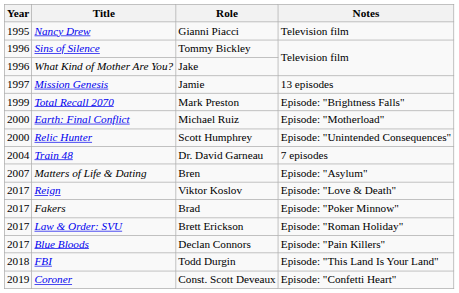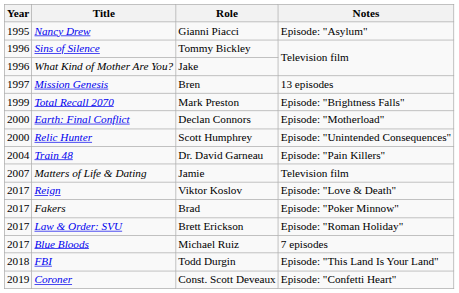 <table class="wikitable sortable">
 <tr>
 <th>Year</th>
 <th>Title</th>
 <th>Role</th>
 <th>Notes</th>
 </tr>
 <tr>
 <td>1995</td>
 <td><a href='#'><em>Nancy Drew</em></a></td>
 <td>Gianni Piacci</td>
-<td>Television film</td>
+<td>Episode: "Asylum"</td>
 </tr>
 <tr>
 <td>1996</td>
 <td><em><a href='#'>Sins of Silence</a></em></td>
 <td>Tommy Bickley</td>
 <td rowspan="2">Television film</td>
 </tr>
 <tr>
 <td>1996</td>
 <td><em>What Kind of Mother Are You?</em></td>
 <td>Jake</td>
 </tr>
 <tr>
 <td>1997</td>
 <td><em><a href='#'>Mission Genesis</a></em></td>
-<td>Jamie</td>
+<td>Bren</td>
 <td>13 episodes</td>
 </tr>
 <tr>
 <td>1999</td>
 <td><em><a href='#'>Total Recall 2070</a></em></td>
 <td>Mark Preston</td>
 <td>Episode: "Brightness Falls"</td>
 </tr>
 <tr>
 <td>2000</td>
 <td><em><a href='#'>Earth: Final Conflict</a></em></td>
-<td>Michael Ruiz</td>
+<td>Declan Connors</td>
 <td>Episode: "Motherload"</td>
 </tr>
 <tr>
 <td>2000</td>
 <td><em><a href='#'>Relic Hunter</a></em></td>
 <td>Scott Humphrey</td>
 <td>Episode: "Unintended Consequences"</td>
 </tr>
 <tr>
 <td>2004</td>
 <td><em><a href='#'>Train 48</a></em></td>
 <td>Dr. David Garneau</td>
-<td>7 episodes</td>
+<td>Episode: "Pain Killers"</td>
 </tr>
 <tr>
 <td>2007</td>
 <td><em>Matters of Life & Dating</em></td>
-<td>Bren</td>
-<td>Episode: "Asylum"</td>
+<td>Jamie</td>
+<td>Television film</td>
 </tr>
 <tr>
 <td>2017</td>
 <td><a href='#'><em>Reign</em></a></td>
 <td>Viktor Koslov</td>
 <td>Episode: "Love & Death"</td>
 </tr>
 <tr>
 <td>2017</td>
 <td><em>Fakers</em></td>
 <td>Brad</td>
 <td>Episode: "Poker Minnow"</td>
 </tr>
 <tr>
 <td>2017</td>
 <td><em><a href='#'>Law & Order: SVU</a></em></td>
 <td>Brett Erickson</td>
 <td>Episode: "Roman Holiday"</td>
 </tr>
 <tr>
 <td>2017</td>
 <td><a href='#'><em>Blue Bloods</em></a></td>
-<td>Declan Connors</td>
-<td>Episode: "Pain Killers"</td>
+<td>Michael Ruiz</td>
+<td>7 episodes</td>
 </tr>
 <tr>
 <td>2018</td>
 <td><a href='#'><em>FBI</em></a></td>
 <td>Todd Durgin</td>
 <td>Episode: "This Land Is Your Land"</td>
 </tr>
 <tr>
 <td>2019</td>
 <td><a href='#'><em>Coroner</em></a></td>
 <td>Const. Scott Deveaux</td>
 <td>Episode: "Confetti Heart"</td>
 </tr>
 </table>
